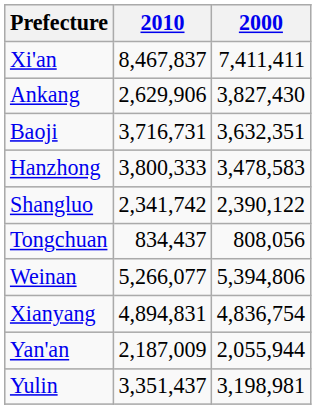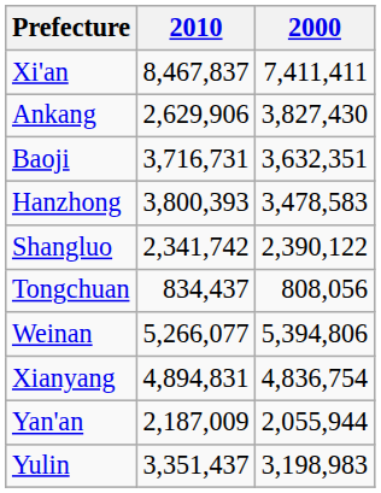 <table class="wikitable sortable" style="font-size:90%;" align="center">
 <tr>
 <th>Prefecture</th>
 <th><a href='#'>2010</a></th>
 <th><a href='#'>2000</a></th>
 </tr>
 <tr --------->
 <td><a href='#'>Xi'an</a></td>
 <td style="text-align: right;">8,467,837</td>
 <td style="text-align: right;">7,411,411</td>
 </tr>
 <tr --------->
 <td><a href='#'>Ankang</a></td>
 <td style="text-align: right;">2,629,906</td>
 <td style="text-align: right;">3,827,430</td>
 </tr>
 <tr --------->
 <td><a href='#'>Baoji</a></td>
 <td style="text-align: right;">3,716,731</td>
 <td style="text-align: right;">3,632,351</td>
 </tr>
 <tr --------->
 <td><a href='#'>Hanzhong</a></td>
-<td style="text-align: right;">3,800,333</td>
+<td style="text-align: right;">3,800,393</td>
 <td style="text-align: right;">3,478,583</td>
 </tr>
 <tr --------->
 <td><a href='#'>Shangluo</a></td>
 <td style="text-align: right;">2,341,742</td>
 <td style="text-align: right;">2,390,122</td>
 </tr>
 <tr --------->
 <td><a href='#'>Tongchuan</a></td>
 <td style="text-align: right;">834,437</td>
 <td style="text-align: right;">808,056</td>
 </tr>
 <tr --------->
 <td><a href='#'>Weinan</a></td>
 <td style="text-align: right;">5,266,077</td>
 <td style="text-align: right;">5,394,806</td>
 </tr>
 <tr --------->
 <td><a href='#'>Xianyang</a></td>
 <td style="text-align: right;">4,894,831</td>
 <td style="text-align: right;">4,836,754</td>
 </tr>
 <tr --------->
 <td><a href='#'>Yan'an</a></td>
 <td style="text-align: right;">2,187,009</td>
 <td style="text-align: right;">2,055,944</td>
 </tr>
 <tr --------->
 <td><a href='#'>Yulin</a></td>
 <td style="text-align: right;">3,351,437</td>
-<td style="text-align: right;">3,198,981</td>
+<td style="text-align: right;">3,198,983</td>
 </tr>
 </table>
